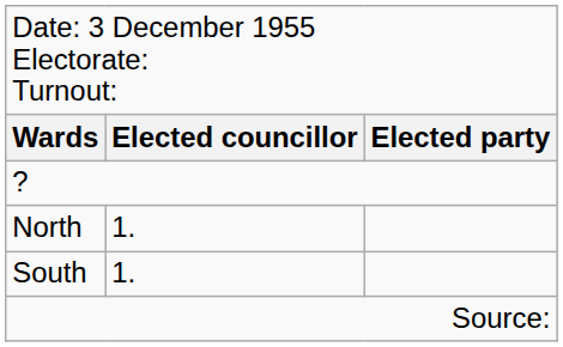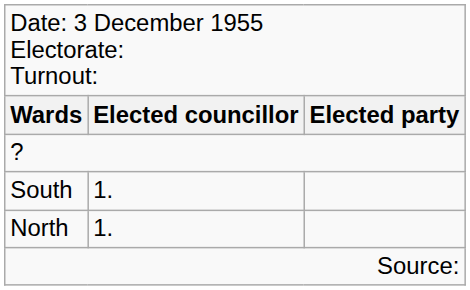 <table class=wikitable>
 <tr>
 <td colspan=3>Date: 3 December 1955<br>Electorate: <br>Turnout:</td>
 </tr>
 <tr>
 <th>Wards</th>
 <th>Elected councillor</th>
 <th>Elected party</th>
 </tr>
 <tr>
 <td colspan=3>? </td>
 </tr>
 <tr>
-<td>North</td>
+<td>South</td>
 <td>1.</td>
 <td></td>
 </tr>
 <tr>
-<td>South</td>
+<td>North</td>
 <td>1.</td>
 <td></td>
 </tr>
 <tr>
 <td colspan="3" style="text-align:right;">Source: </td>
 </tr>
 </table>
